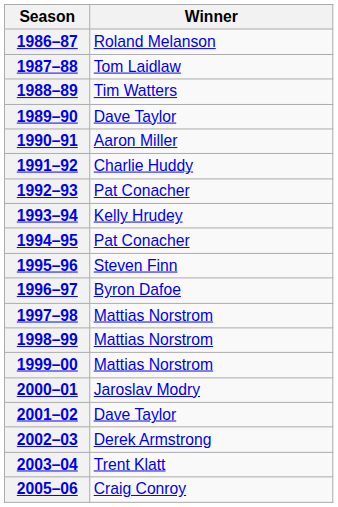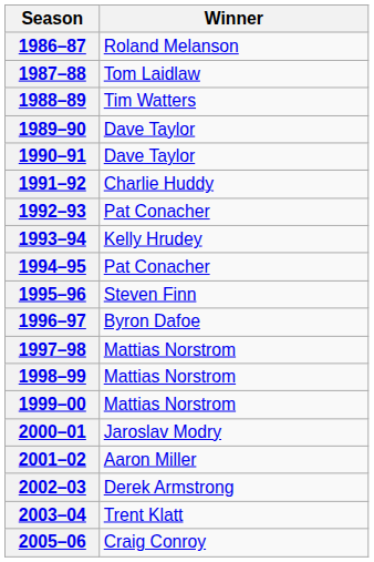 <table class="wikitable">
 <tr>
 <th scope="col" style="width:5em">Season</th>
 <th scope="col" style="width:15em">Winner</th>
 </tr>
 <tr>
 <th scope="row"><a href='#'>1986–87</a></th>
 <td><a href='#'>Roland Melanson</a></td>
 </tr>
 <tr>
 <th scope="row"><a href='#'>1987–88</a></th>
 <td><a href='#'>Tom Laidlaw</a></td>
 </tr>
 <tr>
 <th scope="row"><a href='#'>1988–89</a></th>
 <td><a href='#'>Tim Watters</a></td>
 </tr>
 <tr>
 <th scope="row"><a href='#'>1989–90</a></th>
 <td><a href='#'>Dave Taylor</a></td>
 </tr>
 <tr>
 <th scope="row"><a href='#'>1990–91</a></th>
-<td><a href='#'>Aaron Miller</a></td>
+<td><a href='#'>Dave Taylor</a></td>
 </tr>
 <tr>
 <th scope="row"><a href='#'>1991–92</a></th>
 <td><a href='#'>Charlie Huddy</a></td>
 </tr>
 <tr>
 <th scope="row"><a href='#'>1992–93</a></th>
 <td><a href='#'>Pat Conacher</a></td>
 </tr>
 <tr>
 <th scope="row"><a href='#'>1993–94</a></th>
 <td><a href='#'>Kelly Hrudey</a></td>
 </tr>
 <tr>
 <th scope="row"><a href='#'>1994–95</a></th>
 <td><a href='#'>Pat Conacher</a></td>
 </tr>
 <tr>
 <th scope="row"><a href='#'>1995–96</a></th>
 <td><a href='#'>Steven Finn</a></td>
 </tr>
 <tr>
 <th scope="row"><a href='#'>1996–97</a></th>
 <td><a href='#'>Byron Dafoe</a></td>
 </tr>
 <tr>
 <th scope="row"><a href='#'>1997–98</a></th>
 <td><a href='#'>Mattias Norstrom</a></td>
 </tr>
 <tr>
 <th scope="row"><a href='#'>1998–99</a></th>
 <td><a href='#'>Mattias Norstrom</a></td>
 </tr>
 <tr>
 <th scope="row"><a href='#'>1999–00</a></th>
 <td><a href='#'>Mattias Norstrom</a></td>
 </tr>
 <tr>
 <th scope="row"><a href='#'>2000–01</a></th>
 <td><a href='#'>Jaroslav Modry</a></td>
 </tr>
 <tr>
 <th scope="row"><a href='#'>2001–02</a></th>
-<td><a href='#'>Dave Taylor</a></td>
+<td><a href='#'>Aaron Miller</a></td>
 </tr>
 <tr>
 <th scope="row"><a href='#'>2002–03</a></th>
 <td><a href='#'>Derek Armstrong</a></td>
 </tr>
 <tr>
 <th scope="row"><a href='#'>2003–04</a></th>
 <td><a href='#'>Trent Klatt</a></td>
 </tr>
 <tr>
 <th scope="row"><a href='#'>2005–06</a></th>
 <td><a href='#'>Craig Conroy</a></td>
 </tr>
 </table>
